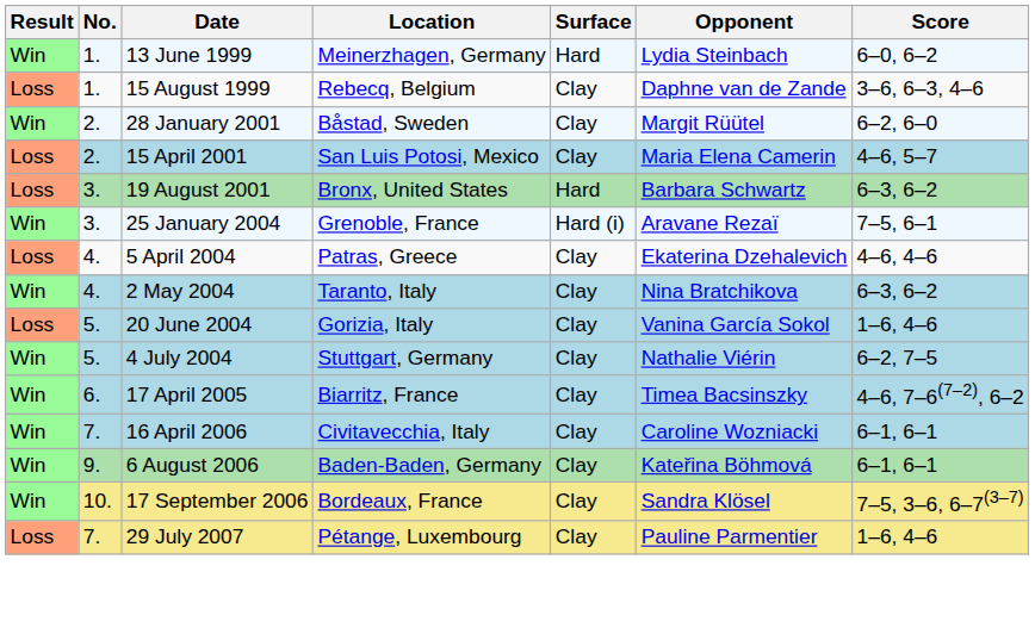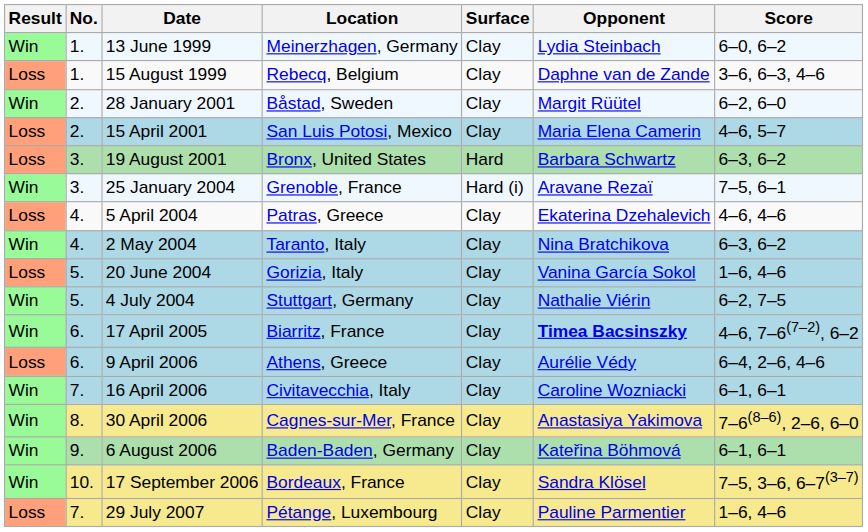 <table class="sortable wikitable" style=font-size:97%>
 <tr>
 <th>Result</th>
 <th>No.</th>
 <th>Date</th>
 <th>Location</th>
 <th>Surface</th>
 <th>Opponent</th>
 <th class="unsortable">Score</th>
 </tr>
 <tr bgcolor="#f0f8ff">
 <td style="background:#98fb98;">Win</td>
 <td>1.</td>
 <td>13 June 1999</td>
 <td><a href='#'>Meinerzhagen</a>, Germany</td>
-<td>Hard</td>
+<td>Clay</td>
 <td> <a href='#'>Lydia Steinbach</a></td>
 <td>6–0, 6–2</td>
 </tr>
 <tr>
 <td style="background:#ffa07a;">Loss</td>
 <td>1.</td>
 <td>15 August 1999</td>
 <td><a href='#'>Rebecq</a>, Belgium</td>
 <td>Clay</td>
 <td> <a href='#'>Daphne van de Zande</a></td>
 <td>3–6, 6–3, 4–6</td>
 </tr>
 <tr bgcolor="#f0f8ff">
 <td style="background:#98fb98;">Win</td>
 <td>2.</td>
 <td>28 January 2001</td>
 <td><a href='#'>Båstad</a>, Sweden</td>
 <td>Clay</td>
 <td> <a href='#'>Margit Rüütel</a></td>
 <td>6–2, 6–0</td>
 </tr>
 <tr style="background:lightblue;">
 <td style="background:#ffa07a;">Loss</td>
 <td>2.</td>
 <td>15 April 2001</td>
 <td><a href='#'>San Luis Potosi</a>, Mexico</td>
 <td>Clay</td>
 <td> <a href='#'>Maria Elena Camerin</a></td>
 <td>4–6, 5–7</td>
 </tr>
 <tr bgcolor="#ADDFAD">
 <td style="background:#ffa07a;">Loss</td>
 <td>3.</td>
 <td>19 August 2001</td>
 <td><a href='#'>Bronx</a>, United States</td>
 <td>Hard</td>
 <td> <a href='#'>Barbara Schwartz</a></td>
 <td>6–3, 6–2</td>
 </tr>
 <tr bgcolor="#f0f8ff">
 <td style="background:#98fb98;">Win</td>
 <td>3.</td>
 <td>25 January 2004</td>
 <td><a href='#'>Grenoble</a>, France</td>
 <td>Hard (i)</td>
 <td> <a href='#'>Aravane Rezaï</a></td>
 <td>7–5, 6–1</td>
 </tr>
 <tr>
 <td style="background:#ffa07a;">Loss</td>
 <td>4.</td>
 <td>5 April 2004</td>
 <td><a href='#'>Patras</a>, Greece</td>
 <td>Clay</td>
 <td> <a href='#'>Ekaterina Dzehalevich</a></td>
 <td>4–6, 4–6</td>
 </tr>
 <tr style="background:lightblue;">
 <td style="background:#98fb98;">Win</td>
 <td>4.</td>
 <td>2 May 2004</td>
 <td><a href='#'>Taranto</a>, Italy</td>
 <td>Clay</td>
 <td> <a href='#'>Nina Bratchikova</a></td>
 <td>6–3, 6–2</td>
 </tr>
 <tr style="background:lightblue;">
 <td style="background:#ffa07a;">Loss</td>
 <td>5.</td>
 <td>20 June 2004</td>
 <td><a href='#'>Gorizia</a>, Italy</td>
 <td>Clay</td>
 <td> <a href='#'>Vanina García Sokol</a></td>
 <td>1–6, 4–6</td>
 </tr>
 <tr style="background:lightblue;">
 <td style="background:#98fb98;">Win</td>
 <td>5.</td>
 <td>4 July 2004</td>
 <td><a href='#'>Stuttgart</a>, Germany</td>
 <td>Clay</td>
 <td> <a href='#'>Nathalie Viérin</a></td>
 <td>6–2, 7–5</td>
 </tr>
 <tr style="background:lightblue;">
 <td style="background:#98fb98;">Win</td>
 <td>6.</td>
 <td>17 April 2005</td>
 <td><a href='#'>Biarritz</a>, France</td>
 <td>Clay</td>
-<td> <a href='#'>Timea Bacsinszky</a></td>
+<td><strong> <a href='#'>Timea Bacsinszky</a></strong></td>
 <td>4–6, 7–6<sup>(7–2)</sup>, 6–2</td>
+</tr>
+<tr style="background:lightblue;">
+<td style="background:#ffa07a;">Loss</td>
+<td>6.</td>
+<td>9 April 2006</td>
+<td><a href='#'>Athens</a>, Greece</td>
+<td>Clay</td>
+<td> <a href='#'>Aurélie Védy</a></td>
+<td>6–4, 2–6, 4–6</td>
 </tr>
 <tr style="background:lightblue;">
 <td style="background:#98fb98;">Win</td>
 <td>7.</td>
 <td>16 April 2006</td>
 <td><a href='#'>Civitavecchia</a>, Italy</td>
 <td>Clay</td>
 <td> <a href='#'>Caroline Wozniacki</a></td>
 <td>6–1, 6–1</td>
+</tr>
+<tr bgcolor="#F7E98E">
+<td style="background:#98fb98;">Win</td>
+<td>8.</td>
+<td>30 April 2006</td>
+<td><a href='#'>Cagnes-sur-Mer</a>, France</td>
+<td>Clay</td>
+<td> <a href='#'>Anastasiya Yakimova</a></td>
+<td>7–6<sup>(8–6)</sup>, 2–6, 6–0</td>
 </tr>
 <tr style="background:#addfad;">
 <td style="background:#98fb98;">Win</td>
 <td>9.</td>
 <td>6 August 2006</td>
 <td><a href='#'>Baden-Baden</a>, Germany</td>
 <td>Clay</td>
 <td> <a href='#'>Kateřina Böhmová</a></td>
 <td>6–1, 6–1</td>
 </tr>
 <tr bgcolor="#F7E98E">
 <td style="background:#98fb98;">Win</td>
 <td>10.</td>
 <td>17 September 2006</td>
 <td><a href='#'>Bordeaux</a>, France</td>
 <td>Clay</td>
 <td> <a href='#'>Sandra Klösel</a></td>
 <td>7–5, 3–6, 6–7<sup>(3–7)</sup></td>
 </tr>
 <tr bgcolor="#F7E98E">
 <td style="background:#ffa07a;">Loss</td>
 <td>7.</td>
 <td>29 July 2007</td>
 <td><a href='#'>Pétange</a>, Luxembourg</td>
 <td>Clay</td>
 <td> <a href='#'>Pauline Parmentier</a></td>
 <td>1–6, 4–6</td>
 </tr>
 </table>
